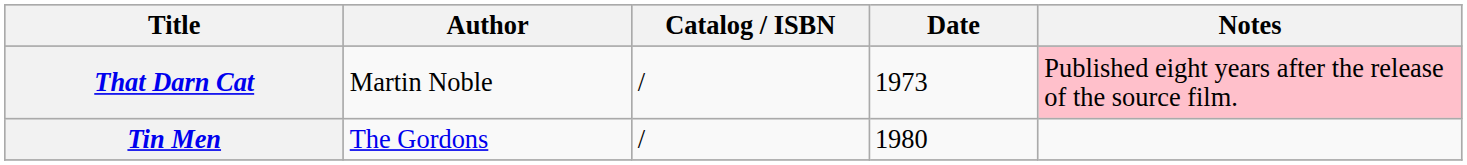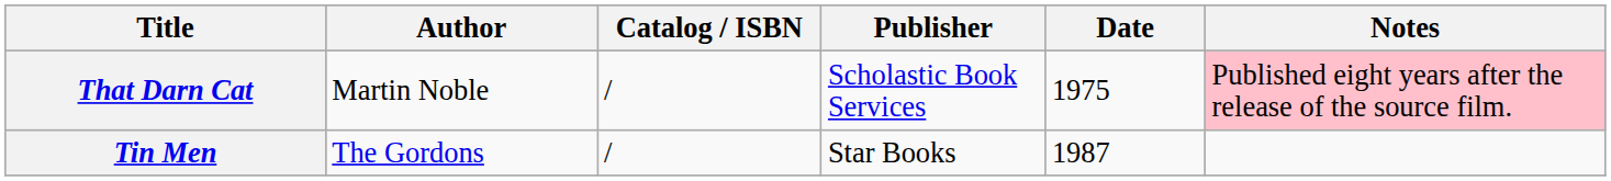 <table class="wikitable sortable" style="width:100%;">
 <tr>
 <th width=20%>Title</th>
 <th width=17%>Author</th>
 <th width=14%>Catalog / ISBN</th>
+<th width=14%>Publisher</th>
 <th width=10%>Date</th>
 <th width=25%>Notes</th>
 </tr>
 <tr>
 <th><em><a href='#'>That Darn Cat</a></em></th>
 <td>Martin Noble</td>
 <td> / </td>
-<td>1973</td>
+<td><a href='#'>Scholastic Book Services</a></td>
+<td>1975</td>
 <td style="background: pink;">Published eight years after the release of the source film.</td>
 </tr>
 <tr>
 <th><em><a href='#'>Tin Men</a></em></th>
 <td><a href='#'>The Gordons</a></td>
 <td> / </td>
-<td>1980</td>
+<td>Star Books</td>
+<td>1987</td>
 <td></td>
 </tr>
 </table>
